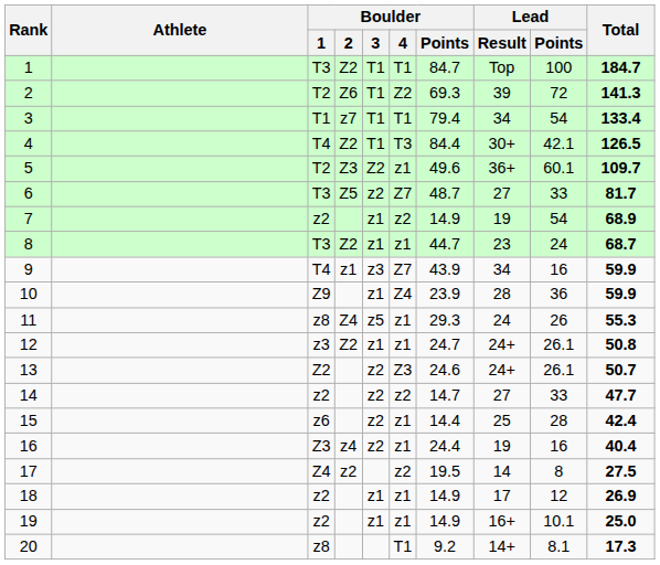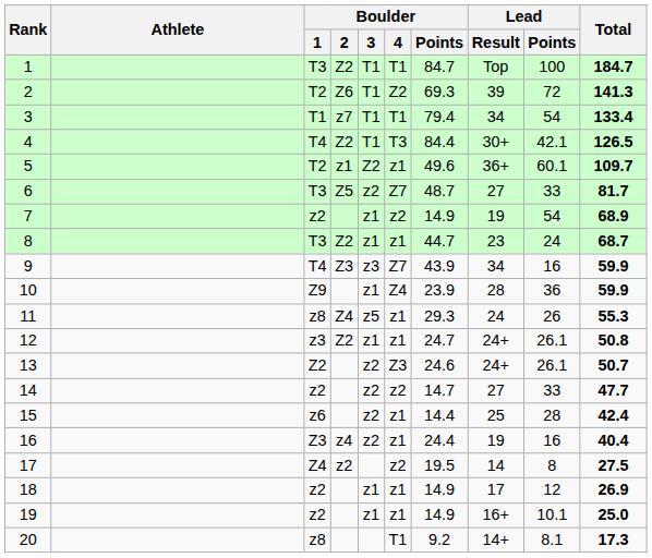 <table class="wikitable" style="text-align:center">
 <tr>
 <th rowspan=2 width=40>Rank</th>
 <th rowspan=2 width=250>Athlete</th>
 <th colspan=5>Boulder</th>
 <th colspan=2>Lead</th>
 <th rowspan=2 width=60>Total</th>
 </tr>
 <tr>
 <th width=20>1</th>
 <th width=20>2</th>
 <th width=20>3</th>
 <th width=20>4</th>
 <th width=50>Points</th>
 <th width=50>Result</th>
 <th width=50>Points</th>
 </tr>
 <tr bgcolor="ccffcc">
 <td>1</td>
 <td align=left></td>
 <td>T3</td>
 <td>Z2</td>
 <td>T1</td>
 <td>T1</td>
 <td>84.7</td>
 <td>Top</td>
 <td>100</td>
 <td><strong>184.7</strong></td>
 </tr>
 <tr bgcolor="ccffcc">
 <td>2</td>
 <td align=left></td>
 <td>T2</td>
 <td>Z6</td>
 <td>T1</td>
 <td>Z2</td>
 <td>69.3</td>
 <td>39</td>
 <td>72</td>
 <td><strong>141.3</strong></td>
 </tr>
 <tr bgcolor="ccffcc">
 <td>3</td>
 <td align=left></td>
 <td>T1</td>
 <td>z7</td>
 <td>T1</td>
 <td>T1</td>
 <td>79.4</td>
 <td>34</td>
 <td>54</td>
 <td><strong>133.4</strong></td>
 </tr>
 <tr bgcolor="ccffcc">
 <td>4</td>
 <td align=left></td>
 <td>T4</td>
 <td>Z2</td>
 <td>T1</td>
 <td>T3</td>
 <td>84.4</td>
 <td>30+</td>
 <td>42.1</td>
 <td><strong>126.5</strong></td>
 </tr>
 <tr bgcolor="ccffcc">
 <td>5</td>
 <td align=left></td>
 <td>T2</td>
-<td>Z3</td>
+<td>z1</td>
 <td>Z2</td>
 <td>z1</td>
 <td>49.6</td>
 <td>36+</td>
 <td>60.1</td>
 <td><strong>109.7</strong></td>
 </tr>
 <tr bgcolor="ccffcc">
 <td>6</td>
 <td align=left></td>
 <td>T3</td>
 <td>Z5</td>
 <td>z2</td>
 <td>Z7</td>
 <td>48.7</td>
 <td>27</td>
 <td>33</td>
 <td><strong>81.7</strong></td>
 </tr>
 <tr bgcolor="ccffcc">
 <td>7</td>
 <td align=left></td>
 <td>z2</td>
 <td></td>
 <td>z1</td>
 <td>z2</td>
 <td>14.9</td>
 <td>19</td>
 <td>54</td>
 <td><strong>68.9</strong></td>
 </tr>
 <tr bgcolor="ccffcc">
 <td>8</td>
 <td align=left></td>
 <td>T3</td>
 <td>Z2</td>
 <td>z1</td>
 <td>z1</td>
 <td>44.7</td>
 <td>23</td>
 <td>24</td>
 <td><strong>68.7</strong></td>
 </tr>
 <tr>
 <td>9</td>
 <td align=left></td>
 <td>T4</td>
-<td>z1</td>
+<td>Z3</td>
 <td>z3</td>
 <td>Z7</td>
 <td>43.9</td>
 <td>34</td>
 <td>16</td>
 <td><strong>59.9</strong></td>
 </tr>
 <tr>
 <td>10</td>
 <td align=left></td>
 <td>Z9</td>
 <td></td>
 <td>z1</td>
 <td>Z4</td>
 <td>23.9</td>
 <td>28</td>
 <td>36</td>
 <td><strong>59.9</strong></td>
 </tr>
 <tr>
 <td>11</td>
 <td align=left></td>
 <td>z8</td>
 <td>Z4</td>
 <td>z5</td>
 <td>z1</td>
 <td>29.3</td>
 <td>24</td>
 <td>26</td>
 <td><strong>55.3</strong></td>
 </tr>
 <tr>
 <td>12</td>
 <td align=left></td>
 <td>z3</td>
 <td>Z2</td>
 <td>z1</td>
 <td>z1</td>
 <td>24.7</td>
 <td>24+</td>
 <td>26.1</td>
 <td><strong>50.8</strong></td>
 </tr>
 <tr>
 <td>13</td>
 <td align=left></td>
 <td>Z2</td>
 <td></td>
 <td>z2</td>
 <td>Z3</td>
 <td>24.6</td>
 <td>24+</td>
 <td>26.1</td>
 <td><strong>50.7</strong></td>
 </tr>
 <tr>
 <td>14</td>
 <td align=left></td>
 <td>z2</td>
 <td></td>
 <td>z2</td>
 <td>z2</td>
 <td>14.7</td>
 <td>27</td>
 <td>33</td>
 <td><strong>47.7</strong></td>
 </tr>
 <tr>
 <td>15</td>
 <td align=left></td>
 <td>z6</td>
 <td></td>
 <td>z2</td>
 <td>z1</td>
 <td>14.4</td>
 <td>25</td>
 <td>28</td>
 <td><strong>42.4</strong></td>
 </tr>
 <tr>
 <td>16</td>
 <td align=left></td>
 <td>Z3</td>
 <td>z4</td>
 <td>z2</td>
 <td>z1</td>
 <td>24.4</td>
 <td>19</td>
 <td>16</td>
 <td><strong>40.4</strong></td>
 </tr>
 <tr>
 <td>17</td>
 <td align=left></td>
 <td>Z4</td>
 <td>z2</td>
 <td></td>
 <td>z2</td>
 <td>19.5</td>
 <td>14</td>
 <td>8</td>
 <td><strong>27.5</strong></td>
 </tr>
 <tr>
 <td>18</td>
 <td align=left></td>
 <td>z2</td>
 <td></td>
 <td>z1</td>
 <td>z1</td>
 <td>14.9</td>
 <td>17</td>
 <td>12</td>
 <td><strong>26.9</strong></td>
 </tr>
 <tr>
 <td>19</td>
 <td align=left></td>
 <td>z2</td>
 <td></td>
 <td>z1</td>
 <td>z1</td>
 <td>14.9</td>
 <td>16+</td>
 <td>10.1</td>
 <td><strong>25.0</strong></td>
 </tr>
 <tr>
 <td>20</td>
 <td align=left></td>
 <td>z8</td>
 <td></td>
 <td></td>
 <td>T1</td>
 <td>9.2</td>
 <td>14+</td>
 <td>8.1</td>
 <td><strong>17.3</strong></td>
 </tr>
 </table>
